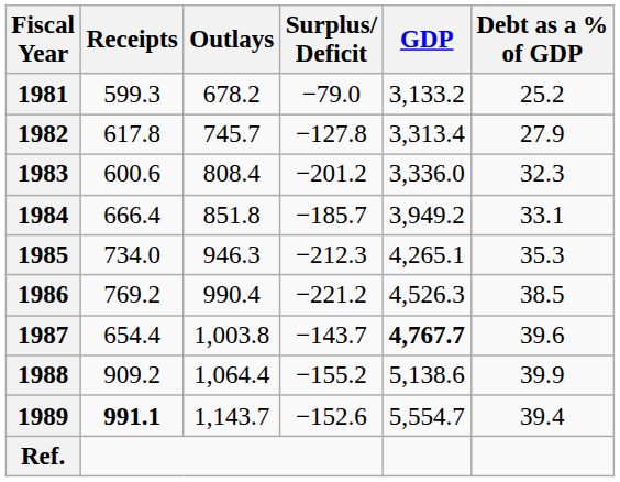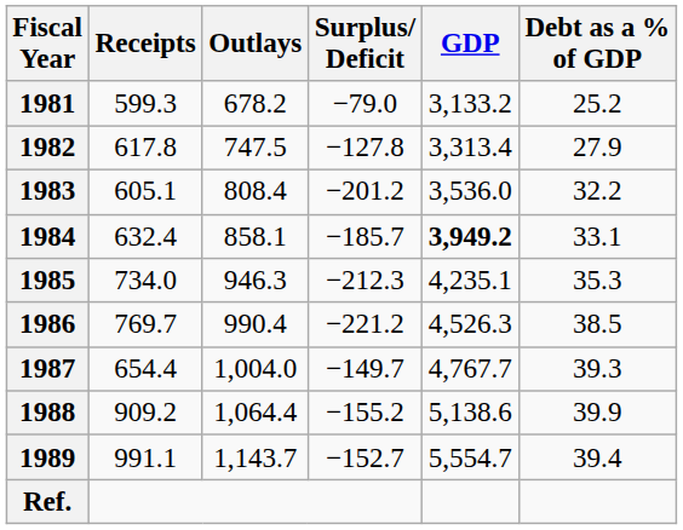 <table class="wikitable" style="float:right; margin-left:1em; text-align:center">
 <tr>
 <th>Fiscal<br>Year</th>
 <th>Receipts</th>
 <th>Outlays</th>
 <th>Surplus/<br>Deficit</th>
 <th><a href='#'>GDP</a></th>
 <th>Debt as a %<br>of GDP</th>
 </tr>
 <tr>
 <th>1981</th>
 <td>599.3</td>
 <td>678.2</td>
 <td>−79.0</td>
 <td>3,133.2</td>
 <td>25.2</td>
 </tr>
 <tr>
 <th>1982</th>
 <td>617.8</td>
-<td>745.7</td>
+<td>747.5</td>
 <td>−127.8</td>
 <td>3,313.4</td>
 <td>27.9</td>
 </tr>
 <tr>
 <th>1983</th>
-<td>600.6</td>
+<td>605.1</td>
 <td>808.4</td>
 <td>−201.2</td>
-<td>3,336.0</td>
-<td>32.3</td>
+<td>3,536.0</td>
+<td>32.2</td>
 </tr>
 <tr>
 <th>1984</th>
-<td>666.4</td>
-<td>851.8</td>
+<td>632.4</td>
+<td>858.1</td>
 <td>−185.7</td>
-<td>3,949.2</td>
+<td><strong>3,949.2</strong></td>
 <td>33.1</td>
 </tr>
 <tr>
 <th>1985</th>
 <td>734.0</td>
 <td>946.3</td>
 <td>−212.3</td>
-<td>4,265.1</td>
+<td>4,235.1</td>
 <td>35.3</td>
 </tr>
 <tr>
 <th>1986</th>
-<td>769.2</td>
+<td>769.7</td>
 <td>990.4</td>
 <td>−221.2</td>
 <td>4,526.3</td>
 <td>38.5</td>
 </tr>
 <tr>
 <th>1987</th>
 <td>654.4</td>
-<td>1,003.8</td>
-<td>−143.7</td>
-<td><strong>4,767.7</strong></td>
-<td>39.6</td>
+<td>1,004.0</td>
+<td>−149.7</td>
+<td>4,767.7</td>
+<td>39.3</td>
 </tr>
 <tr>
 <th>1988</th>
 <td>909.2</td>
 <td>1,064.4</td>
 <td>−155.2</td>
 <td>5,138.6</td>
 <td>39.9</td>
 </tr>
 <tr>
 <th>1989</th>
-<td><strong>991.1</strong></td>
+<td>991.1</td>
 <td>1,143.7</td>
-<td>−152.6</td>
+<td>−152.7</td>
 <td>5,554.7</td>
 <td>39.4</td>
 </tr>
 <tr>
 <th>Ref.</th>
 <td colspan=3></td>
 <td></td>
 <td></td>
 </tr>
 </table>
